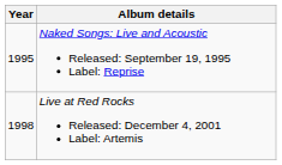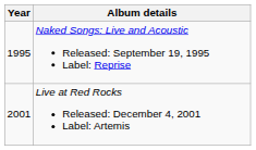 <table class="wikitable" style="text-align:center;">
 <tr>
 <th>Year</th>
 <th style="width:20em;">Album details</th>
 </tr>
 <tr>
 <td>1995</td>
 <td style="text-align:left;"><em><a href='#'>Naked Songs: Live and Acoustic</a></em><br><ul><li>Released: September 19, 1995</li><li>Label: <a href='#'>Reprise</a></li></ul></td>
 </tr>
 <tr>
-<td>1998</td>
+<td>2001</td>
 <td style="text-align:left;"><em>Live at Red Rocks</em><br><ul><li>Released: December 4, 2001</li><li>Label: Artemis</li></ul></td>
 </tr>
 </table>
